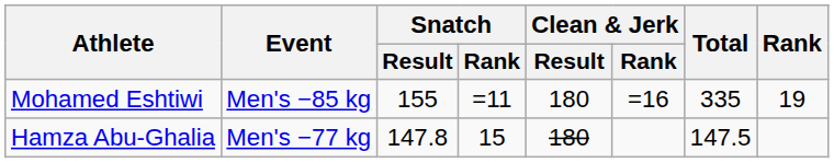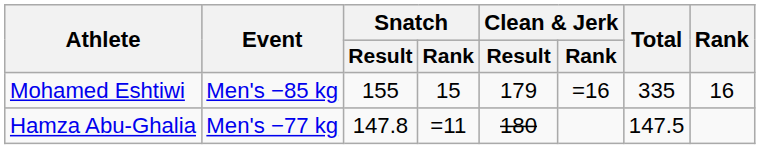 <table class="wikitable" style="font-size:90%">
 <tr>
 <th rowspan="2">Athlete</th>
 <th rowspan="2">Event</th>
 <th colspan="2">Snatch</th>
 <th colspan="2">Clean & Jerk</th>
 <th rowspan="2">Total</th>
 <th rowspan="2">Rank</th>
 </tr>
 <tr style="font-size:95%">
 <th>Result</th>
 <th>Rank</th>
 <th>Result</th>
 <th>Rank</th>
 </tr>
 <tr align=center>
 <td align=left><a href='#'>Mohamed Eshtiwi</a></td>
 <td align=left><a href='#'>Men's −85 kg</a></td>
 <td>155</td>
-<td>=11</td>
-<td>180</td>
+<td>15</td>
+<td>179</td>
 <td>=16</td>
 <td>335</td>
-<td>19</td>
+<td>16</td>
 </tr>
 <tr align=center>
 <td align=left><a href='#'>Hamza Abu-Ghalia</a></td>
 <td align=left><a href='#'>Men's −77 kg</a></td>
 <td>147.8</td>
-<td>15</td>
+<td>=11</td>
 <td><s>180</s></td>
 <td></td>
 <td>147.5</td>
 <td></td>
 </tr>
 </table>
